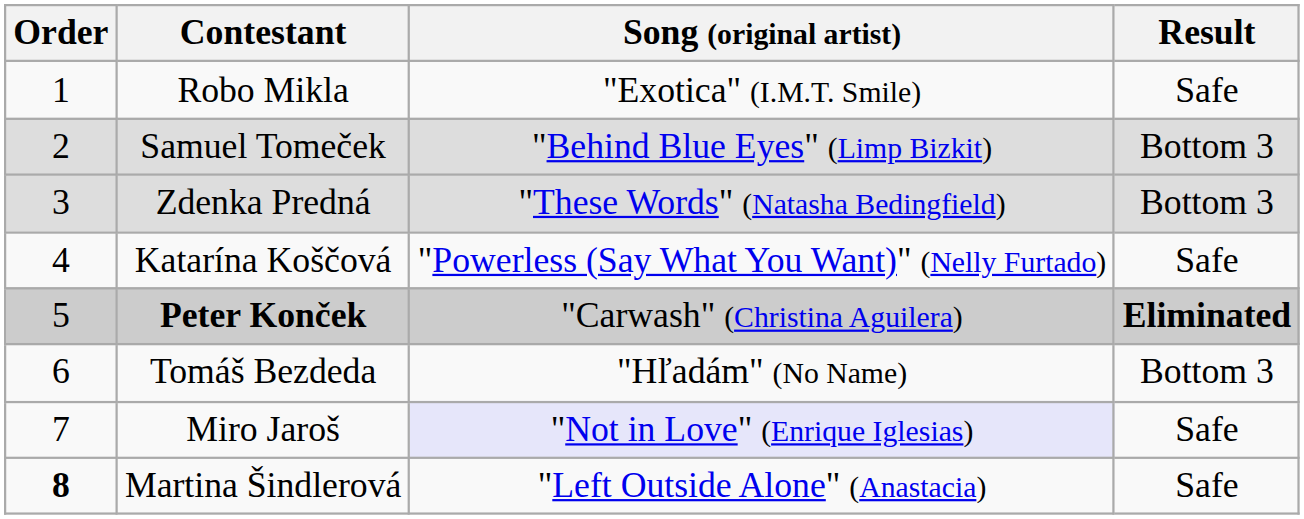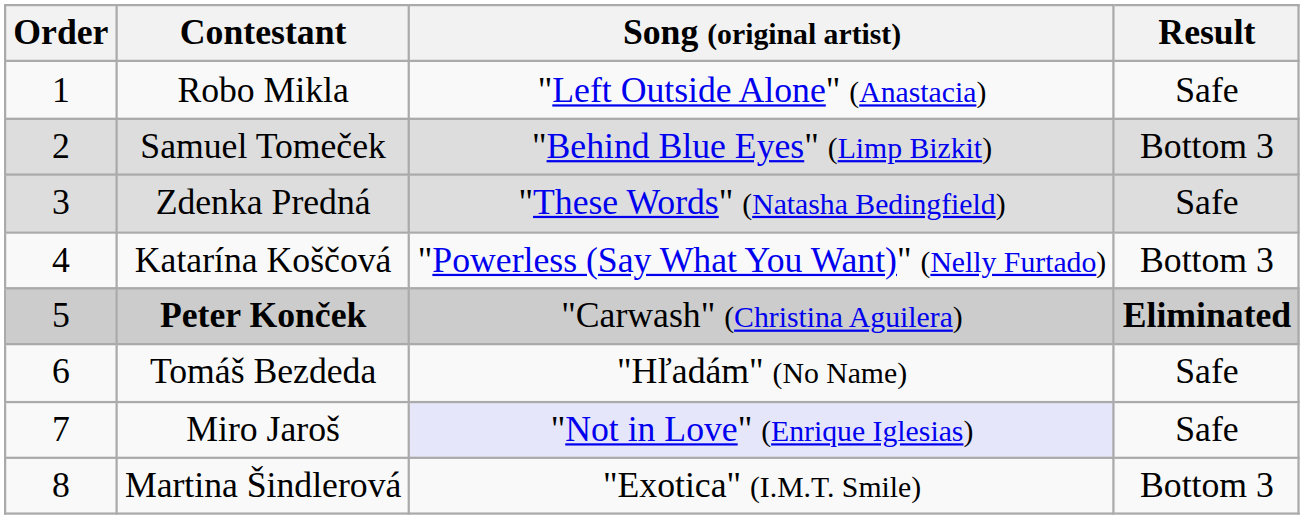 <table class="wikitable plainrowheaders" style="text-align:center;">
 <tr>
 <th scope="col">Order</th>
 <th scope="col">Contestant</th>
 <th scope="col">Song <small>(original artist)</small></th>
 <th scope="col">Result</th>
 </tr>
 <tr>
 <td>1</td>
 <td>Robo Mikla</td>
-<td>"Exotica" <small>(I.M.T. Smile)</small></td>
+<td>"<a href='#'>Left Outside Alone</a>" <small>(<a href='#'>Anastacia</a>)</small></td>
 <td>Safe</td>
 </tr>
 <tr bgcolor="#DDDDDD">
 <td>2</td>
 <td>Samuel Tomeček</td>
 <td>"<a href='#'>Behind Blue Eyes</a>" <small>(<a href='#'>Limp Bizkit</a>)</small></td>
 <td>Bottom 3</td>
 </tr>
 <tr bgcolor="#DDDDDD">
 <td>3</td>
 <td>Zdenka Predná</td>
 <td>"<a href='#'>These Words</a>" <small>(<a href='#'>Natasha Bedingfield</a>)</small></td>
-<td>Bottom 3</td>
+<td>Safe</td>
 </tr>
 <tr>
 <td>4</td>
 <td>Katarína Koščová</td>
 <td>"<a href='#'>Powerless (Say What You Want)</a>" <small>(<a href='#'>Nelly Furtado</a>)</small></td>
-<td>Safe</td>
+<td>Bottom 3</td>
 </tr>
 <tr style="background:#ccc;">
 <td>5</td>
 <td><strong>Peter Konček</strong></td>
 <td>"Carwash" <small>(<a href='#'>Christina Aguilera</a>)</small></td>
 <td><strong>Eliminated</strong></td>
 </tr>
 <tr>
 <td>6</td>
 <td>Tomáš Bezdeda</td>
 <td>"Hľadám" <small>(No Name)</small></td>
-<td>Bottom 3</td>
+<td>Safe</td>
 </tr>
 <tr>
 <td>7</td>
 <td>Miro Jaroš</td>
 <td style="background: lavender;">"<a href='#'>Not in Love</a>" <small>(<a href='#'>Enrique Iglesias</a>)</small></td>
 <td>Safe</td>
 </tr>
 <tr>
-<td><strong>8</strong></td>
+<td>8</td>
 <td>Martina Šindlerová</td>
-<td>"<a href='#'>Left Outside Alone</a>" <small>(<a href='#'>Anastacia</a>)</small></td>
-<td>Safe</td>
+<td>"Exotica" <small>(I.M.T. Smile)</small></td>
+<td>Bottom 3</td>
 </tr>
 </table>
